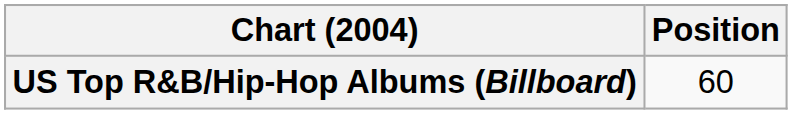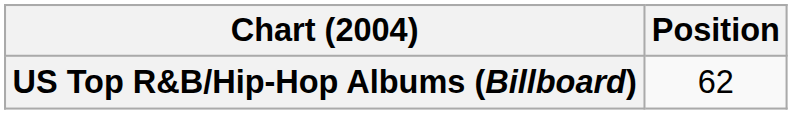 <table class="wikitable plainrowheaders" style="text-align:center">
 <tr>
 <th scope="col">Chart (2004)</th>
 <th scope="col">Position</th>
 </tr>
 <tr>
 <th scope="row">US Top R&B/Hip-Hop Albums (<em>Billboard</em>)</th>
-<td style="text-align:center;">60</td>
+<td style="text-align:center;">62</td>
 </tr>
 </table>
